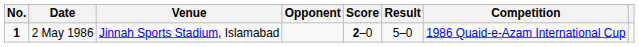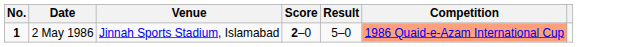 <table class="wikitable plainrowheaders sortable">
 <tr>
 <th scope="col">No.</th>
 <th scope="col">Date</th>
 <th scope="col">Venue</th>
-<th scope="col">Opponent</th>
 <th scope="col">Score</th>
 <th scope="col">Result</th>
 <th scope="col">Competition</th>
 <th scope="col" class="unsortable"></th>
 </tr>
 <tr>
 <td align="center"><strong>1</strong></td>
 <td>2 May 1986</td>
 <td><a href='#'>Jinnah Sports Stadium</a>, Islamabad</td>
-<td></td>
 <td align="center"><strong>2</strong>–0</td>
 <td align="center">5–0</td>
-<td><a href='#'>1986 Quaid-e-Azam International Cup</a></td>
+<td style="background: lightsalmon;"><a href='#'>1986 Quaid-e-Azam International Cup</a></td>
 <td></td>
 </tr>
 </table>
